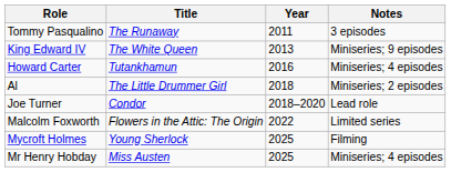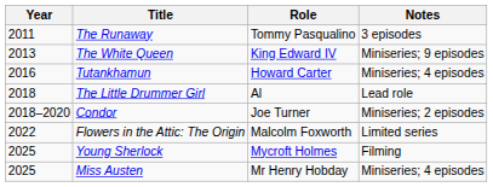 <table class="wikitable">
 <tr>
+<th>Year</th>
+<th>Title</th>
 <th>Role</th>
-<th>Title</th>
-<th>Year</th>
 <th>Notes</th>
 </tr>
 <tr>
+<td>2011</td>
+<td><em><a href='#'>The Runaway</a></em></td>
 <td>Tommy Pasqualino</td>
-<td><em><a href='#'>The Runaway</a></em></td>
-<td>2011</td>
 <td>3 episodes</td>
 </tr>
 <tr>
+<td>2013</td>
+<td><em><a href='#'>The White Queen</a></em></td>
 <td><a href='#'>King Edward IV</a></td>
-<td><em><a href='#'>The White Queen</a></em></td>
-<td>2013</td>
 <td>Miniseries; 9 episodes</td>
 </tr>
 <tr>
+<td>2016</td>
+<td><em><a href='#'>Tutankhamun</a></em></td>
 <td><a href='#'>Howard Carter</a></td>
-<td><em><a href='#'>Tutankhamun</a></em></td>
-<td>2016</td>
 <td>Miniseries; 4 episodes</td>
 </tr>
 <tr>
+<td>2018</td>
+<td><em><a href='#'>The Little Drummer Girl</a></em></td>
 <td>Al</td>
-<td><em><a href='#'>The Little Drummer Girl</a></em></td>
-<td>2018</td>
+<td>Lead role</td>
+</tr>
+<tr>
+<td>2018–2020</td>
+<td><em><a href='#'>Condor</a></em></td>
+<td>Joe Turner</td>
 <td>Miniseries; 2 episodes</td>
 </tr>
 <tr>
-<td>Joe Turner</td>
-<td><em><a href='#'>Condor</a></em></td>
-<td>2018–2020</td>
-<td>Lead role</td>
-</tr>
-<tr>
+<td>2022</td>
+<td><em>Flowers in the Attic: The Origin</em></td>
 <td>Malcolm Foxworth</td>
-<td><em>Flowers in the Attic: The Origin</em></td>
-<td>2022</td>
 <td>Limited series</td>
 </tr>
 <tr>
+<td>2025</td>
+<td><em><a href='#'>Young Sherlock</a></em></td>
 <td><a href='#'>Mycroft Holmes</a></td>
-<td><em><a href='#'>Young Sherlock</a></em></td>
-<td>2025</td>
 <td>Filming</td>
 </tr>
 <tr>
+<td>2025</td>
+<td><em><a href='#'>Miss Austen</a></em></td>
 <td>Mr Henry Hobday</td>
-<td><em><a href='#'>Miss Austen</a></em></td>
-<td>2025</td>
 <td>Miniseries; 4 episodes</td>
 </tr>
 </table>
